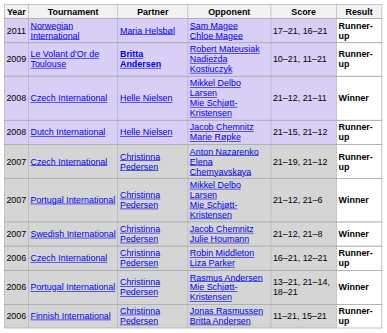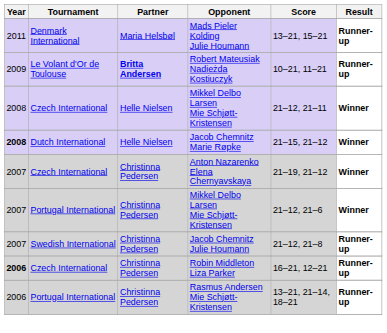 <table class="sortable wikitable" style="font-size: 90%;">
 <tr>
 <th>Year</th>
 <th>Tournament</th>
 <th>Partner</th>
 <th>Opponent</th>
 <th>Score</th>
 <th>Result</th>
 </tr>
 <tr>
 </tr>
+<tr>
+</tr>
 <tr style="background:#D8CEF6">
 <td align="center">2011</td>
-<td align="left"><a href='#'>Norwegian International</a></td>
+<td align="left"><a href='#'>Denmark International</a></td>
 <td align="left"> <a href='#'>Maria Helsbøl</a></td>
-<td align="left"> <a href='#'>Sam Magee</a><br> <a href='#'>Chloe Magee</a></td>
-<td align="left">17–21, 16–21</td>
+<td align="left"> <a href='#'>Mads Pieler Kolding</a><br> <a href='#'>Julie Houmann</a></td>
+<td align="left">13–21, 15–21</td>
 <td style="text-align:left; background:white"> <strong>Runner-up</strong></td>
-</tr>
-<tr>
 </tr>
 <tr>
 </tr>
 <tr style="background:#D8CEF6">
 <td align="center">2009</td>
 <td align="left"><a href='#'>Le Volant d'Or de Toulouse</a></td>
 <td align="left"><strong> <a href='#'>Britta Andersen</a></strong></td>
 <td align="left"> <a href='#'>Robert Mateusiak</a><br> <a href='#'>Nadieżda Kostiuczyk</a></td>
 <td align="left">10–21, 11–21</td>
 <td style="text-align:left; background:white"> <strong>Runner-up</strong></td>
 </tr>
 <tr>
 </tr>
 <tr style="background:#D8CEF6">
 <td align="center">2008</td>
 <td align="left"><a href='#'>Czech International</a></td>
 <td align="left"> <a href='#'>Helle Nielsen</a></td>
 <td align="left"> <a href='#'>Mikkel Delbo Larsen</a><br> <a href='#'>Mie Schjøtt-Kristensen</a></td>
 <td align="left">21–12, 21–11</td>
 <td style="text-align:left; background:white"> <strong>Winner</strong></td>
 </tr>
 <tr>
 </tr>
 <tr style="background:#D8CEF6">
-<td align="center">2008</td>
+<td align="center"><strong>2008</strong></td>
 <td align="left"><a href='#'>Dutch International</a></td>
 <td align="left"> <a href='#'>Helle Nielsen</a></td>
 <td align="left"> <a href='#'>Jacob Chemnitz</a><br> <a href='#'>Marie Røpke</a></td>
 <td align="left">21–15, 21–12</td>
-<td style="text-align:left; background:white"> <strong>Runner-up</strong></td>
+<td style="text-align:left; background:white"> <strong>Winner</strong></td>
 </tr>
 <tr>
 </tr>
 <tr style="background:#D5D5D5">
 <td align="center">2007</td>
 <td align="left"><a href='#'>Czech International</a></td>
 <td align="left"> <a href='#'>Christinna Pedersen</a></td>
 <td align="left"> <a href='#'>Anton Nazarenko</a><br> <a href='#'>Elena Chernyavskaya</a></td>
 <td align="left">21–19, 21–12</td>
-<td style="text-align:left; background:white"> <strong>Runner-up</strong></td>
+<td style="text-align:left; background:white"> <strong>Winner</strong></td>
 </tr>
 <tr>
 </tr>
 <tr style="background:#D5D5D5">
 <td align="center">2007</td>
 <td align="left"><a href='#'>Portugal International</a></td>
 <td align="left"> <a href='#'>Christinna Pedersen</a></td>
 <td align="left"> <a href='#'>Mikkel Delbo Larsen</a><br> <a href='#'>Mie Schjøtt-Kristensen</a></td>
 <td align="left">21–12, 21–6</td>
 <td style="text-align:left; background:white"> <strong>Winner</strong></td>
 </tr>
 <tr>
 </tr>
 <tr style="background:#D5D5D5">
 <td align="center">2007</td>
 <td align="left"><a href='#'>Swedish International</a></td>
 <td align="left"> <a href='#'>Christinna Pedersen</a></td>
 <td align="left"> <a href='#'>Jacob Chemnitz</a><br> <a href='#'>Julie Houmann</a></td>
 <td align="left">21–12, 21–8</td>
-<td style="text-align:left; background:white"> <strong>Winner</strong></td>
+<td style="text-align:left; background:white"> <strong>Runner-up</strong></td>
 </tr>
 <tr>
 </tr>
 <tr style="background:#D5D5D5">
-<td align="center">2006</td>
+<td align="center"><strong>2006</strong></td>
 <td align="left"><a href='#'>Czech International</a></td>
 <td align="left"> <a href='#'>Christinna Pedersen</a></td>
 <td align="left"> <a href='#'>Robin Middleton</a><br> <a href='#'>Liza Parker</a></td>
 <td align="left">16–21, 12–21</td>
 <td style="text-align:left; background:white"> <strong>Runner-up</strong></td>
 </tr>
 <tr>
 </tr>
 <tr style="background:#D5D5D5">
 <td align="center">2006</td>
 <td align="left"><a href='#'>Portugal International</a></td>
 <td align="left"> <a href='#'>Christinna Pedersen</a></td>
 <td align="left"> <a href='#'>Rasmus Andersen</a><br> <a href='#'>Mie Schjøtt-Kristensen</a></td>
 <td align="left">13–21, 21–14, 18–21</td>
-<td style="text-align:left; background:white"> <strong>Winner</strong></td>
+<td style="text-align:left; background:white"> <strong>Runner-up</strong></td>
 </tr>
 <tr>
 </tr>
-<tr style="background:#D5D5D5">
-<td align="center">2006</td>
-<td align="left"><a href='#'>Finnish International</a></td>
-<td align="left"> <a href='#'>Christinna Pedersen</a></td>
-<td align="left"> <a href='#'>Jonas Rasmussen</a><br> <a href='#'>Britta Andersen</a></td>
-<td align="left">11–21, 15–21</td>
-<td style="text-align:left; background:white"> <strong>Runner-up</strong></td>
-</tr>
 </table>
